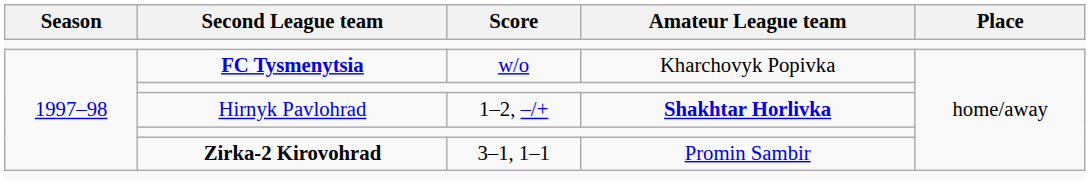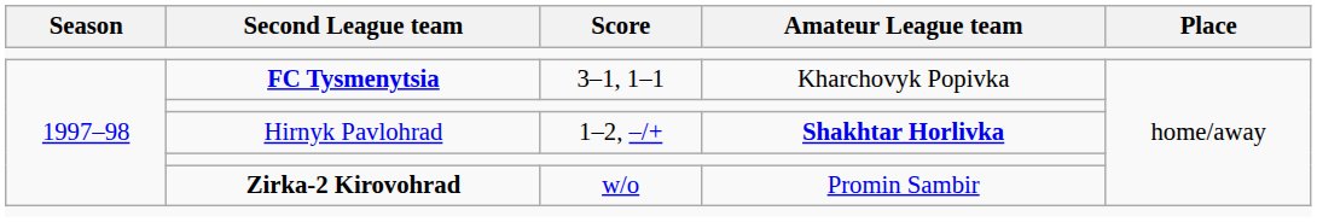 <table class="wikitable" width=85% align=center style="border:2px black; font-size:90%;">
 <tr>
 <th>Season</th>
 <th>Second League team</th>
 <th>Score</th>
 <th>Amateur League team</th>
 <th>Place</th>
 </tr>
 <tr>
 <td colspan=5 style="border:1px black;"></td>
 </tr>
 <tr>
 <td rowspan=5 align=center><a href='#'>1997–98</a></td>
 <td align=center><strong><a href='#'>FC Tysmenytsia</a></strong></td>
-<td align=center><a href='#'>w/o</a></td>
+<td align=center>3–1, 1–1</td>
 <td align=center>Kharchovyk Popivka</td>
 <td rowspan=5 align=center>home/away</td>
 </tr>
 <tr>
 <td colspan=3 style="border:1px black;"></td>
 </tr>
 <tr>
 <td align=center><a href='#'>Hirnyk Pavlohrad</a></td>
 <td align=center>1–2, <a href='#'>–/+</a></td>
 <td align=center><strong><a href='#'>Shakhtar Horlivka</a></strong></td>
 </tr>
 <tr>
 <td colspan=3 style="border:1px black;"></td>
 </tr>
 <tr>
 <td align=center><strong>Zirka-2 Kirovohrad</strong></td>
-<td align=center>3–1, 1–1</td>
+<td align=center><a href='#'>w/o</a></td>
 <td align=center><a href='#'>Promin Sambir</a></td>
 </tr>
 <tr>
 <td colspan=5 style="border:1px black;"></td>
 </tr>
 <tr>
 </tr>
 </table>
